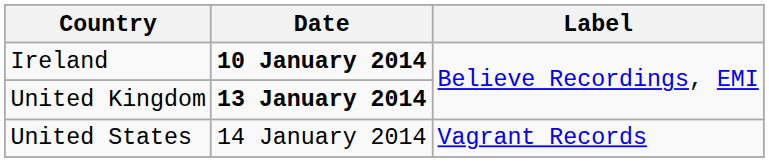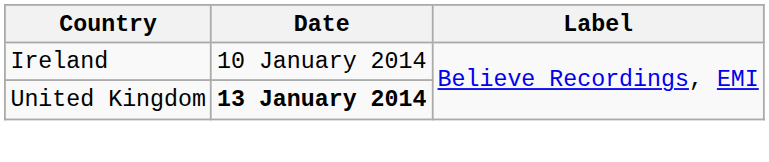 <table class="wikitable plainrowheaders">
 <tr>
 <th scope="col">Country</th>
 <th scope="col">Date</th>
 <th scope="col">Label</th>
 </tr>
 <tr>
 <td>Ireland</td>
-<td><strong>10 January 2014</strong></td>
+<td>10 January 2014</td>
 <td rowspan="2"><a href='#'>Believe Recordings</a>, <a href='#'>EMI</a></td>
 </tr>
 <tr>
 <td>United Kingdom</td>
 <td><strong>13 January 2014</strong></td>
 </tr>
-<tr>
-<td>United States</td>
-<td>14 January 2014</td>
-<td><a href='#'>Vagrant Records</a></td>
-</tr>
 </table>
